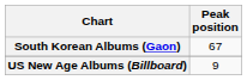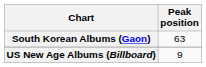 <table class="wikitable sortable plainrowheaders" style="text-align:center">
 <tr>
 <th scope="col">Chart</th>
 <th scope="col">Peak<br>position</th>
 </tr>
 <tr>
 <th scope="row">South Korean Albums (<a href='#'>Gaon</a>)</th>
-<td style="text-align:center;">67</td>
+<td style="text-align:center;">63</td>
 </tr>
 <tr>
 </tr>
 <tr>
 <th scope="row">US New Age Albums (<em>Billboard</em>)</th>
 <td>9</td>
 </tr>
 </table>
